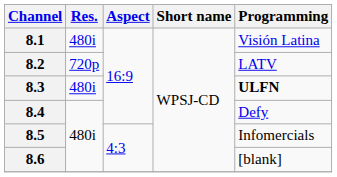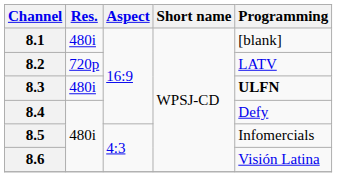 <table class="wikitable">
 <tr>
 <th scope = "col"><a href='#'>Channel</a></th>
 <th scope = "col"><a href='#'>Res.</a></th>
 <th scope = "col"><a href='#'>Aspect</a></th>
 <th scope = "col">Short name</th>
 <th scope = "col">Programming</th>
 </tr>
 <tr>
 <th scope = "row">8.1</th>
 <td><a href='#'>480i</a></td>
 <td rowspan="4"><a href='#'>16:9</a></td>
 <td rowspan="6">WPSJ-CD</td>
-<td><a href='#'>Visión Latina</a></td>
+<td>[blank]</td>
 </tr>
 <tr>
 <th scope = "row">8.2</th>
 <td><a href='#'>720p</a></td>
 <td><a href='#'>LATV</a></td>
 </tr>
 <tr>
 <th scope = "row">8.3</th>
 <td><a href='#'>480i</a></td>
 <td><strong>ULFN</strong></td>
 </tr>
 <tr>
 <th scope = "row">8.4</th>
 <td rowspan="3">480i</td>
 <td><a href='#'>Defy</a></td>
 </tr>
 <tr>
 <th scope = "row">8.5</th>
 <td rowspan="2"><a href='#'>4:3</a></td>
 <td>Infomercials</td>
 </tr>
 <tr>
 <th scope = "row">8.6</th>
-<td>[blank]</td>
+<td><a href='#'>Visión Latina</a></td>
 </tr>
 <tr>
 </tr>
 </table>
